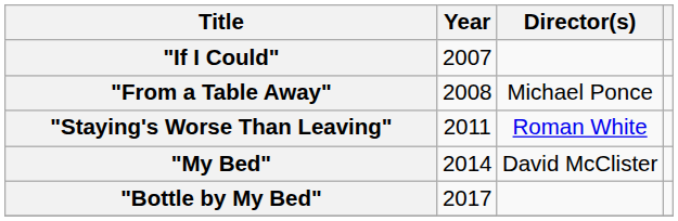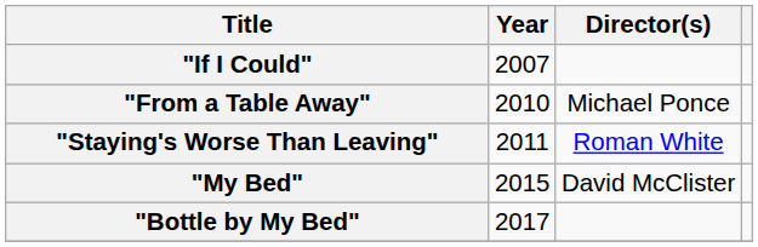 <table class="wikitable plainrowheaders" style="text-align:center;">
 <tr>
 <th scope="col" style="width:19em;">Title</th>
 <th scope="col">Year</th>
 <th scope="col">Director(s)</th>
 <th></th>
 </tr>
 <tr>
 <th scope="row">"If I Could"</th>
 <td>2007</td>
 <td></td>
 <td align="center"></td>
 </tr>
 <tr>
 <th scope="row">"From a Table Away"</th>
-<td>2008</td>
+<td>2010</td>
 <td>Michael Ponce</td>
 <td></td>
 </tr>
 <tr>
 <th scope="row">"Staying's Worse Than Leaving"</th>
 <td>2011</td>
 <td><a href='#'>Roman White</a></td>
 <td></td>
 </tr>
 <tr>
 <th scope="row">"My Bed" </th>
-<td>2014</td>
+<td>2015</td>
 <td>David McClister</td>
 <td></td>
 </tr>
 <tr>
 <th scope="row">"Bottle by My Bed"</th>
 <td>2017</td>
 <td></td>
 <td></td>
 </tr>
 <tr>
 </tr>
 </table>
